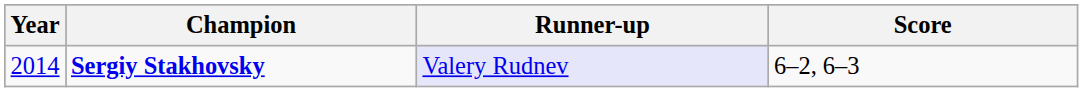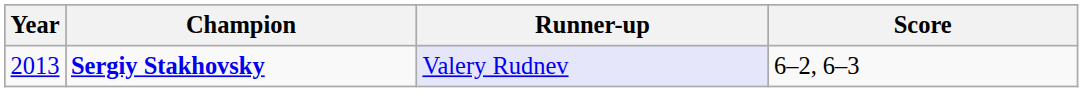 <table class="wikitable" style="font-size:90%">
 <tr>
 <th>Year</th>
 <th width="200">Champion</th>
 <th width="200">Runner-up</th>
 <th width="175">Score</th>
 </tr>
 <tr>
-<td><a href='#'>2014</a></td>
+<td><a href='#'>2013</a></td>
 <td> <strong><a href='#'>Sergiy Stakhovsky</a></strong></td>
 <td style="background: lavender;"> <a href='#'>Valery Rudnev</a></td>
 <td>6–2, 6–3</td>
 </tr>
 </table>
